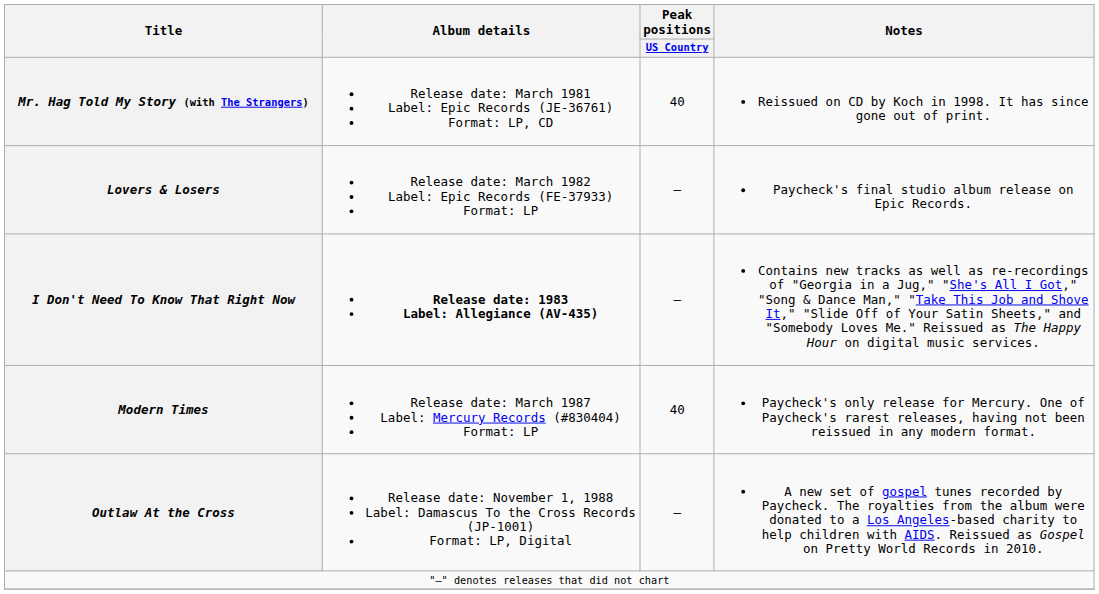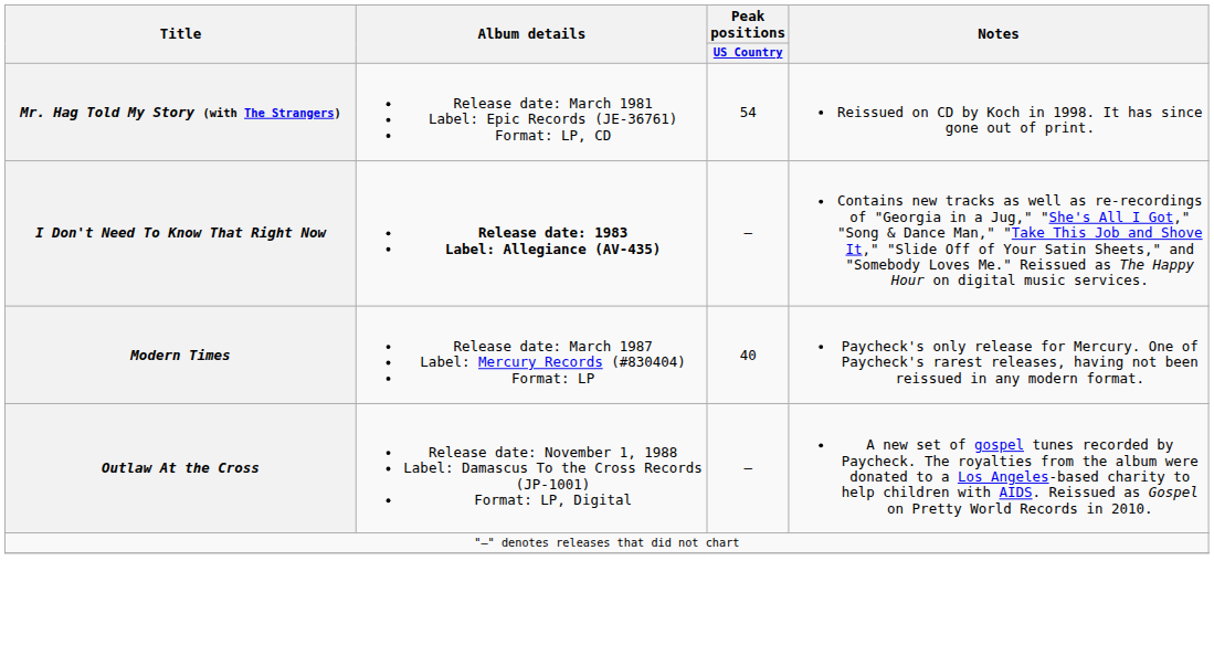 <table class="wikitable plainrowheaders" style="text-align:center;">
 <tr>
 <th rowspan="2" style="width:25em;">Title</th>
 <th rowspan="2" style="width:25em;">Album details</th>
 <th>Peak positions</th>
 <th rowspan="2" style="width:30em;">Notes</th>
 </tr>
 <tr style="font-size:smaller;">
 <th style="width:45px;"><a href='#'>US Country</a></th>
 </tr>
 <tr>
 <th scope="row"><em>Mr. Hag Told My Story</em> <small> (with <a href='#'>The Strangers</a>)</small></th>
 <td><br><ul><li>Release date: March 1981</li><li>Label: Epic Records (JE-36761)</li><li>Format: LP, CD</li></ul></td>
-<td>40</td>
+<td>54</td>
 <td><br><ul><li>Reissued on CD by Koch in 1998. It has since gone out of print.</li></ul></td>
-</tr>
-<tr>
-<th scope="row"><em>Lovers & Losers</em></th>
-<td><br><ul><li>Release date: March 1982</li><li>Label: Epic Records (FE-37933)</li><li>Format: LP</li></ul></td>
-<td>—</td>
-<td><br><ul><li>Paycheck's final studio album release on Epic Records.</li></ul></td>
 </tr>
 <tr>
 <th scope="row"><em>I Don't Need To Know That Right Now</em></th>
 <td><strong><br><ul><li>Release date: 1983</li><li>Label: Allegiance (AV-435)</li></ul></strong></td>
 <td>—</td>
 <td><br><ul><li>Contains new tracks as well as re-recordings of "Georgia in a Jug," "<a href='#'>She's All I Got</a>," "Song & Dance Man," "<a href='#'>Take This Job and Shove It</a>," "Slide Off of Your Satin Sheets," and "Somebody Loves Me."  Reissued as <em>The Happy Hour</em> on digital music services.</li></ul></td>
 </tr>
 <tr>
 <th scope="row"><em>Modern Times</em></th>
 <td><br><ul><li>Release date: March 1987</li><li>Label: <a href='#'>Mercury Records</a> (#830404)</li><li>Format: LP</li></ul></td>
 <td>40</td>
 <td><br><ul><li>Paycheck's only release for Mercury. One of Paycheck's rarest releases, having not been reissued in any modern format.</li></ul></td>
 </tr>
 <tr>
 <th scope="row"><em>Outlaw At the Cross</em></th>
 <td><br><ul><li>Release date: November 1, 1988</li><li>Label: Damascus To the Cross Records (JP-1001)</li><li>Format: LP, Digital</li></ul></td>
 <td>—</td>
 <td><br><ul><li>A new set of <a href='#'>gospel</a> tunes recorded by Paycheck. The royalties from the album were donated to a <a href='#'>Los Angeles</a>-based charity to help children with <a href='#'>AIDS</a>.  Reissued as <em>Gospel</em> on Pretty World Records in 2010.</li></ul></td>
 </tr>
 <tr>
 <td colspan="4" style="font-size:8pt">"—" denotes releases that did not chart</td>
 </tr>
 <tr>
 </tr>
 </table>
